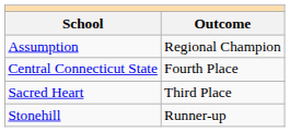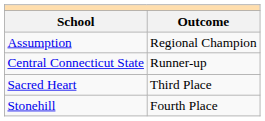 <table class="wikitable" style="float:left; margin-right:1em;">
 <tr>
 <th colspan="3" style="background:#ffdead;"></th>
 </tr>
 <tr>
 <th>School</th>
 <th>Outcome</th>
 </tr>
 <tr>
 <td><a href='#'>Assumption</a></td>
 <td>Regional Champion</td>
 </tr>
 <tr>
 <td><a href='#'>Central Connecticut State</a></td>
-<td>Fourth Place</td>
+<td>Runner-up</td>
 </tr>
 <tr>
 <td><a href='#'>Sacred Heart</a></td>
 <td>Third Place</td>
 </tr>
 <tr>
 <td><a href='#'>Stonehill</a></td>
-<td>Runner-up</td>
+<td>Fourth Place</td>
 </tr>
 </table>
